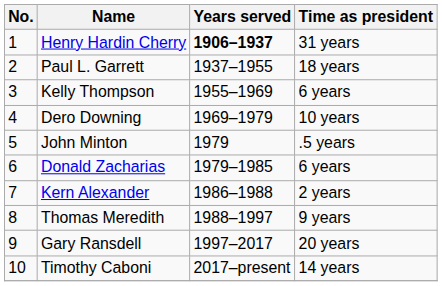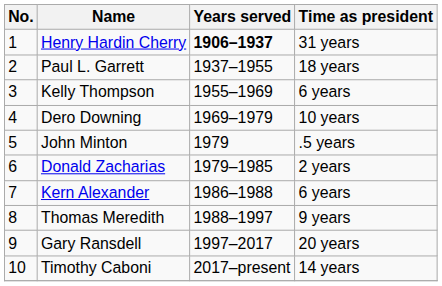 <table class="wikitable sortable">
 <tr>
 <th>No.</th>
 <th>Name</th>
 <th>Years served</th>
 <th>Time as president</th>
 </tr>
 <tr>
 <td>1</td>
 <td><a href='#'>Henry Hardin Cherry</a></td>
 <td><strong>1906–1937</strong></td>
 <td>31 years</td>
 </tr>
 <tr>
 <td>2</td>
 <td>Paul L. Garrett</td>
 <td>1937–1955</td>
 <td>18 years</td>
 </tr>
 <tr>
 <td>3</td>
 <td>Kelly Thompson</td>
 <td>1955–1969</td>
 <td>6 years</td>
 </tr>
 <tr>
 <td>4</td>
 <td>Dero Downing</td>
 <td>1969–1979</td>
 <td>10 years</td>
 </tr>
 <tr>
 <td>5</td>
 <td>John Minton</td>
 <td>1979</td>
 <td>.5 years</td>
 </tr>
 <tr>
 <td>6</td>
 <td><a href='#'>Donald Zacharias</a></td>
 <td>1979–1985</td>
-<td>6 years</td>
+<td>2 years</td>
 </tr>
 <tr>
 <td>7</td>
 <td><a href='#'>Kern Alexander</a></td>
 <td>1986–1988</td>
-<td>2 years</td>
+<td>6 years</td>
 </tr>
 <tr>
 <td>8</td>
 <td>Thomas Meredith</td>
 <td>1988–1997</td>
 <td>9 years</td>
 </tr>
 <tr>
 <td>9</td>
 <td>Gary Ransdell</td>
 <td>1997–2017</td>
 <td>20 years</td>
 </tr>
 <tr>
 <td>10</td>
 <td>Timothy Caboni</td>
 <td>2017–present</td>
 <td>14 years</td>
 </tr>
 <tr>
 </tr>
 </table>
